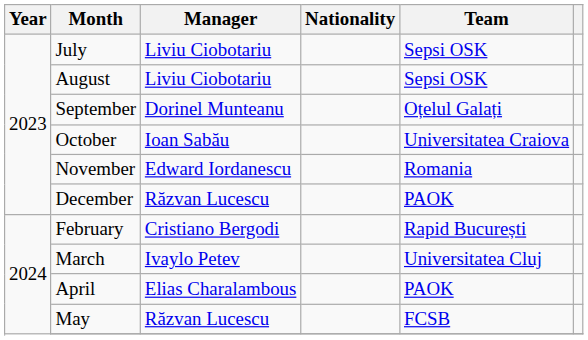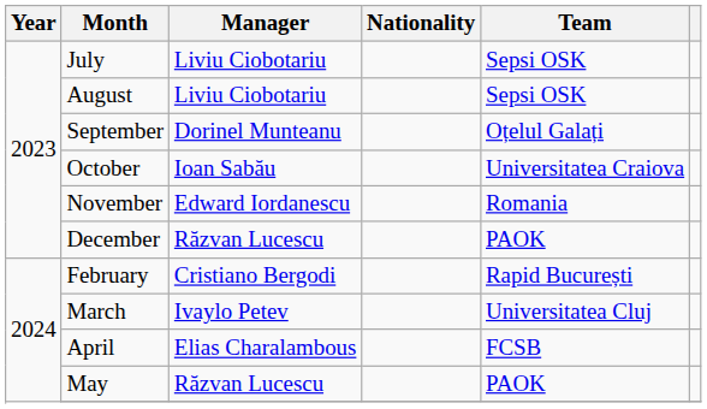 <table class="wikitable sortable plainrowheaders">
 <tr>
 <th>Year</th>
 <th>Month</th>
 <th>Manager</th>
 <th scope=col>Nationality</th>
 <th>Team</th>
 <th scope="col" class="unsortable"></th>
 </tr>
 <tr>
 <td rowspan="6">2023</td>
 <td>July</td>
 <td><a href='#'>Liviu Ciobotariu</a></td>
 <td></td>
 <td><a href='#'>Sepsi OSK</a></td>
 <td></td>
 </tr>
 <tr>
 <td>August</td>
 <td><a href='#'>Liviu Ciobotariu</a></td>
 <td></td>
 <td><a href='#'>Sepsi OSK</a></td>
 <td></td>
 </tr>
 <tr>
 <td>September</td>
 <td><a href='#'>Dorinel Munteanu</a></td>
 <td></td>
 <td><a href='#'>Oțelul Galați</a></td>
 <td></td>
 </tr>
 <tr>
 <td>October</td>
 <td><a href='#'>Ioan Sabău</a></td>
 <td></td>
 <td><a href='#'>Universitatea Craiova</a></td>
 <td></td>
 </tr>
 <tr>
 <td>November</td>
 <td><a href='#'>Edward Iordanescu</a></td>
 <td></td>
 <td><a href='#'>Romania</a></td>
 <td></td>
 </tr>
 <tr>
 <td>December</td>
 <td><a href='#'>Răzvan Lucescu</a></td>
 <td></td>
 <td> <a href='#'>PAOK</a></td>
 <td></td>
 </tr>
 <tr>
 <td rowspan="5">2024</td>
 <td>February</td>
 <td><a href='#'>Cristiano Bergodi</a></td>
 <td></td>
 <td><a href='#'>Rapid București</a></td>
 <td></td>
 </tr>
 <tr>
 <td>March</td>
 <td><a href='#'>Ivaylo Petev</a></td>
 <td></td>
 <td><a href='#'>Universitatea Cluj</a></td>
 <td></td>
 </tr>
 <tr>
 <td>April</td>
 <td><a href='#'>Elias Charalambous</a></td>
 <td></td>
-<td> <a href='#'>PAOK</a></td>
+<td><a href='#'>FCSB</a></td>
 <td></td>
 </tr>
 <tr>
 <td>May</td>
 <td><a href='#'>Răzvan Lucescu</a></td>
 <td></td>
-<td><a href='#'>FCSB</a></td>
+<td> <a href='#'>PAOK</a></td>
 <td></td>
 </tr>
 <tr>
 </tr>
 </table>
